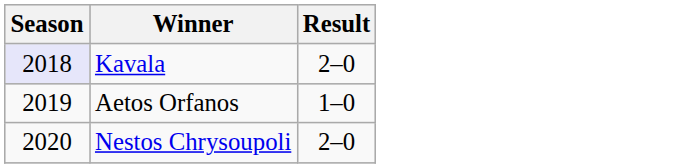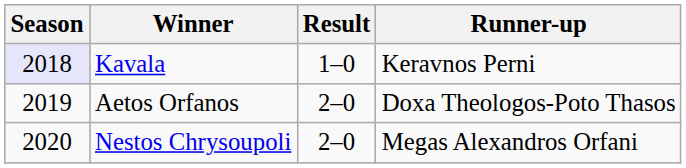 <table class="wikitable"">
 <tr>
 <th>Season</th>
 <th>Winner</th>
 <th>Result</th>
+<th>Runner-up</th>
 </tr>
 <tr>
 <td align="center" style="background: lavender;">2018</td>
 <td><a href='#'>Kavala</a></td>
-<td align="center">2–0</td>
+<td align="center">1–0</td>
+<td>Keravnos Perni</td>
 </tr>
 <tr>
 <td align="center">2019</td>
 <td>Aetos Orfanos</td>
-<td align="center">1–0</td>
+<td align="center">2–0</td>
+<td>Doxa Theologos-Poto Thasos</td>
 </tr>
 <tr>
 <td align="center">2020</td>
 <td><a href='#'>Nestos Chrysoupoli</a></td>
 <td align="center">2–0</td>
+<td>Megas Alexandros Orfani</td>
 </tr>
 </table>
